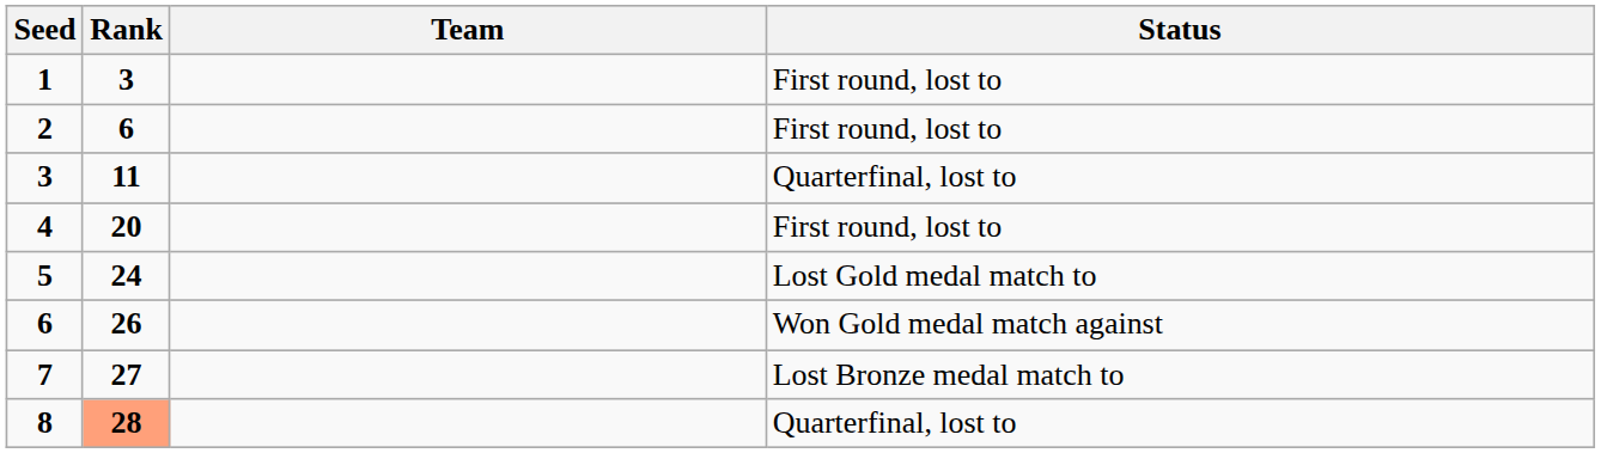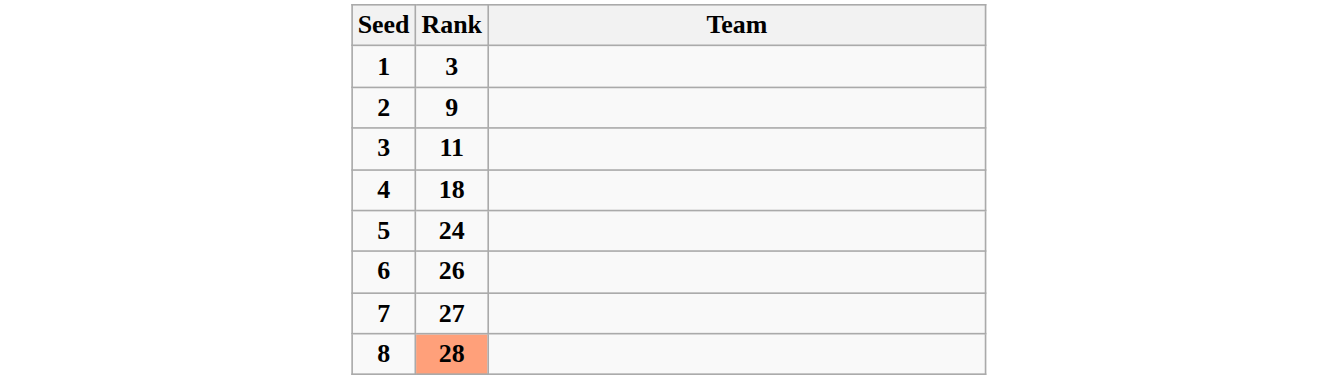 <table class="wikitable sortable" style="margin:1em auto;">
 <tr>
 <th>Seed</th>
 <th>Rank</th>
 <th width=300>Team</th>
-<th width=420>Status</th>
 </tr>
 <tr>
 <td align=center><strong>1</strong></td>
 <td align=center><strong>3</strong></td>
 <td></td>
-<td>First round, lost to </td>
 </tr>
 <tr>
 <td align=center><strong>2</strong></td>
-<td align=center><strong>6</strong></td>
+<td align=center><strong>9</strong></td>
 <td></td>
-<td>First round, lost to </td>
 </tr>
 <tr>
 <td align=center><strong>3</strong></td>
 <td align=center><strong>11</strong></td>
 <td></td>
-<td>Quarterfinal, lost to </td>
 </tr>
 <tr>
 <td align=center><strong>4</strong></td>
-<td align=center><strong>20</strong></td>
+<td align=center><strong>18</strong></td>
 <td></td>
-<td>First round, lost to </td>
 </tr>
 <tr>
 <td align=center><strong>5</strong></td>
 <td align=center><strong>24</strong></td>
 <td></td>
-<td>Lost Gold medal match to </td>
 </tr>
 <tr>
 <td align=center><strong>6</strong></td>
 <td align=center><strong>26</strong></td>
 <td></td>
-<td>Won Gold medal match against </td>
 </tr>
 <tr>
 <td align=center><strong>7</strong></td>
 <td align=center><strong>27</strong></td>
 <td></td>
-<td>Lost Bronze medal match to </td>
 </tr>
 <tr>
 <td align=center><strong>8</strong></td>
 <td align=center style="background: lightsalmon;"><strong>28</strong></td>
 <td></td>
-<td>Quarterfinal, lost to </td>
 </tr>
 </table>
